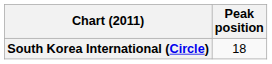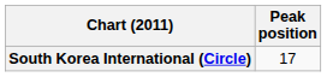 <table class="wikitable sortable plainrowheaders" style="text-align:center">
 <tr>
 <th scope="col">Chart (2011)</th>
 <th scope="col">Peak<br>position</th>
 </tr>
 <tr>
 <th scope="row">South Korea International (<a href='#'>Circle</a>)</th>
-<td>18</td>
+<td>17</td>
 </tr>
 </table>
